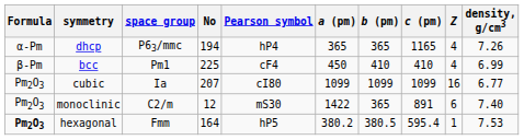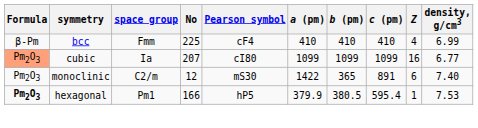 <table Class = "wikitable" style = "text-align: center">
 <tr>
 <th>Formula</th>
 <th>symmetry</th>
 <th><a href='#'>space group</a></th>
 <th>No</th>
 <th><a href='#'>Pearson symbol</a></th>
 <th><em>a</em> (pm)</th>
 <th><em>b</em> (pm)</th>
 <th><em>c</em> (pm)</th>
 <th><em>Z</em></th>
 <th>density, <br>g/cm<sup>3</sup></th>
 </tr>
 <tr>
-<td>α-Pm</td>
-<td><a href='#'>dhcp</a></td>
-<td>P6<sub>3</sub>/mmc</td>
-<td>194</td>
-<td>hP4</td>
-<td>365</td>
-<td>365</td>
-<td>1165</td>
-<td>4</td>
-<td>7.26</td>
-</tr>
-<tr>
 <td>β-Pm</td>
 <td><a href='#'>bcc</a></td>
-<td>Pm1</td>
+<td>Fmm</td>
 <td>225</td>
 <td>cF4</td>
-<td>450</td>
+<td>410</td>
 <td>410</td>
 <td>410</td>
 <td>4</td>
 <td>6.99</td>
 </tr>
 <tr>
-<td>Pm<sub>2</sub>O<sub>3</sub></td>
+<td style="background: lightsalmon;">Pm<sub>2</sub>O<sub>3</sub></td>
 <td>cubic</td>
 <td>Ia</td>
 <td>207</td>
 <td>cI80</td>
 <td>1099</td>
 <td>1099</td>
 <td>1099</td>
 <td>16</td>
 <td>6.77</td>
 </tr>
 <tr>
 <td>Pm<sub>2</sub>O<sub>3</sub></td>
 <td>monoclinic</td>
 <td>C2/m</td>
 <td>12</td>
 <td>mS30</td>
 <td>1422</td>
 <td>365</td>
 <td>891</td>
 <td>6</td>
 <td>7.40</td>
 </tr>
 <tr>
 <td><strong>Pm<sub>2</sub>O<sub>3</sub></strong></td>
 <td>hexagonal</td>
-<td>Fmm</td>
-<td>164</td>
+<td>Pm1</td>
+<td>166</td>
 <td>hP5</td>
-<td>380.2</td>
+<td>379.9</td>
 <td>380.5</td>
 <td>595.4</td>
 <td>1</td>
 <td>7.53</td>
 </tr>
 </table>
